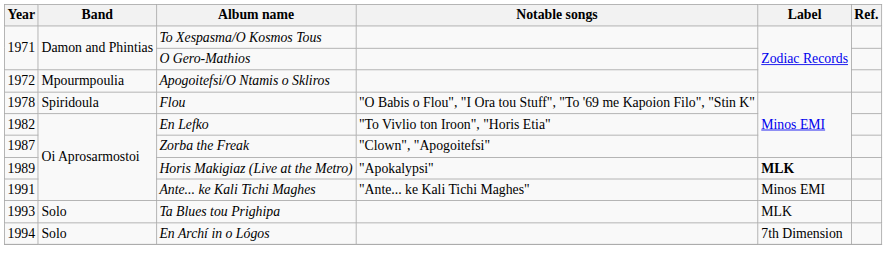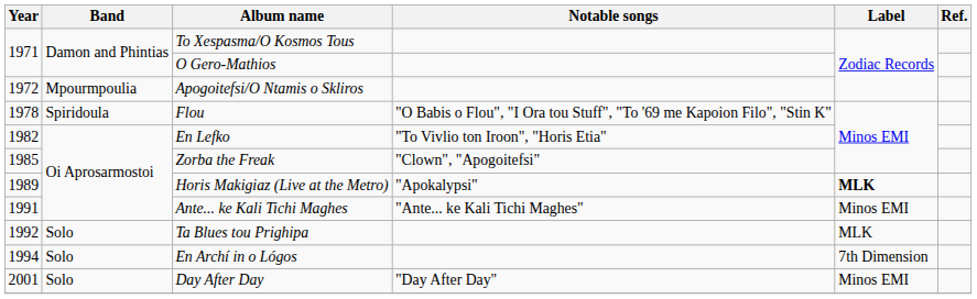 <table class="wikitable sortable">
 <tr>
 <th>Year</th>
 <th>Band</th>
 <th>Album name</th>
 <th>Notable songs</th>
 <th>Label</th>
 <th>Ref.</th>
 </tr>
 <tr>
 <td rowspan="2">1971</td>
 <td rowspan="2">Damon and Phintias</td>
 <td><em>To Xespasma/O Kosmos Tous</em></td>
 <td></td>
 <td rowspan="3"><a href='#'>Zodiac Records</a></td>
 <td></td>
 </tr>
 <tr>
 <td><em>O Gero-Mathios</em></td>
 <td></td>
 <td></td>
 </tr>
 <tr>
 <td>1972</td>
 <td>Mpourmpoulia</td>
 <td><em>Apogoitefsi/O Ntamis o Skliros</em></td>
 <td></td>
 <td></td>
 </tr>
 <tr>
 <td>1978</td>
 <td>Spiridoula</td>
 <td><em>Flou</em></td>
 <td>"O Babis o Flou", "I Ora tou Stuff", "To '69 me Kapoion Filo", "Stin K"</td>
 <td rowspan="3"><a href='#'>Minos EMI</a></td>
 <td></td>
 </tr>
 <tr>
 <td>1982</td>
 <td rowspan="4">Oi Aprosarmostoi</td>
 <td><em>En Lefko</em></td>
 <td>"To Vivlio ton Iroon", "Horis Etia"</td>
 <td></td>
 </tr>
 <tr>
-<td>1987</td>
+<td>1985</td>
 <td><em>Zorba the Freak</em></td>
 <td>"Clown", "Apogoitefsi"</td>
 <td></td>
 </tr>
 <tr>
 <td>1989</td>
 <td><em>Horis Makigiaz (Live at the Metro)</em></td>
 <td>"Apokalypsi"</td>
 <td><strong>MLK</strong></td>
 <td></td>
 </tr>
 <tr>
 <td>1991</td>
 <td><em>Ante... ke Kali Tichi Maghes</em></td>
 <td>"Ante... ke Kali Tichi Maghes"</td>
 <td>Minos EMI</td>
 <td></td>
 </tr>
 <tr>
-<td>1993</td>
+<td>1992</td>
 <td>Solo</td>
 <td><em>Ta Blues tou Prighipa</em></td>
 <td></td>
 <td>MLK</td>
 <td></td>
 </tr>
 <tr>
 <td>1994</td>
 <td>Solo</td>
 <td><em>En Archí in o Lógos</em></td>
 <td></td>
 <td>7th Dimension</td>
 <td></td>
 </tr>
 <tr>
+<td>2001</td>
+<td>Solo</td>
+<td><em>Day After Day</em></td>
+<td>"Day After Day"</td>
+<td>Minos EMI</td>
+<td></td>
+</tr>
+<tr>
 </tr>
 </table>
